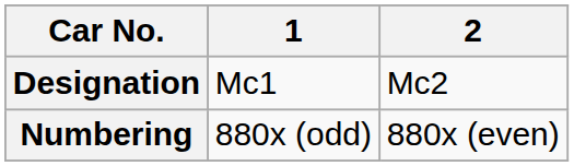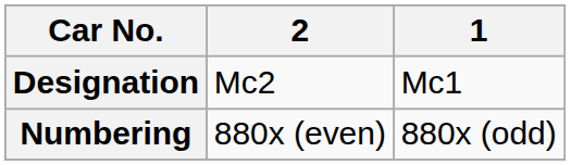 <table class="wikitable">
 <tr>
 <th>Car No.</th>
+<th>2</th>
 <th>1</th>
-<th>2</th>
 </tr>
 <tr>
 <th>Designation</th>
+<td>Mc2</td>
 <td>Mc1</td>
-<td>Mc2</td>
 </tr>
 <tr>
 <th>Numbering</th>
+<td>880x (even)</td>
 <td>880x (odd)</td>
-<td>880x (even)</td>
 </tr>
 </table>
